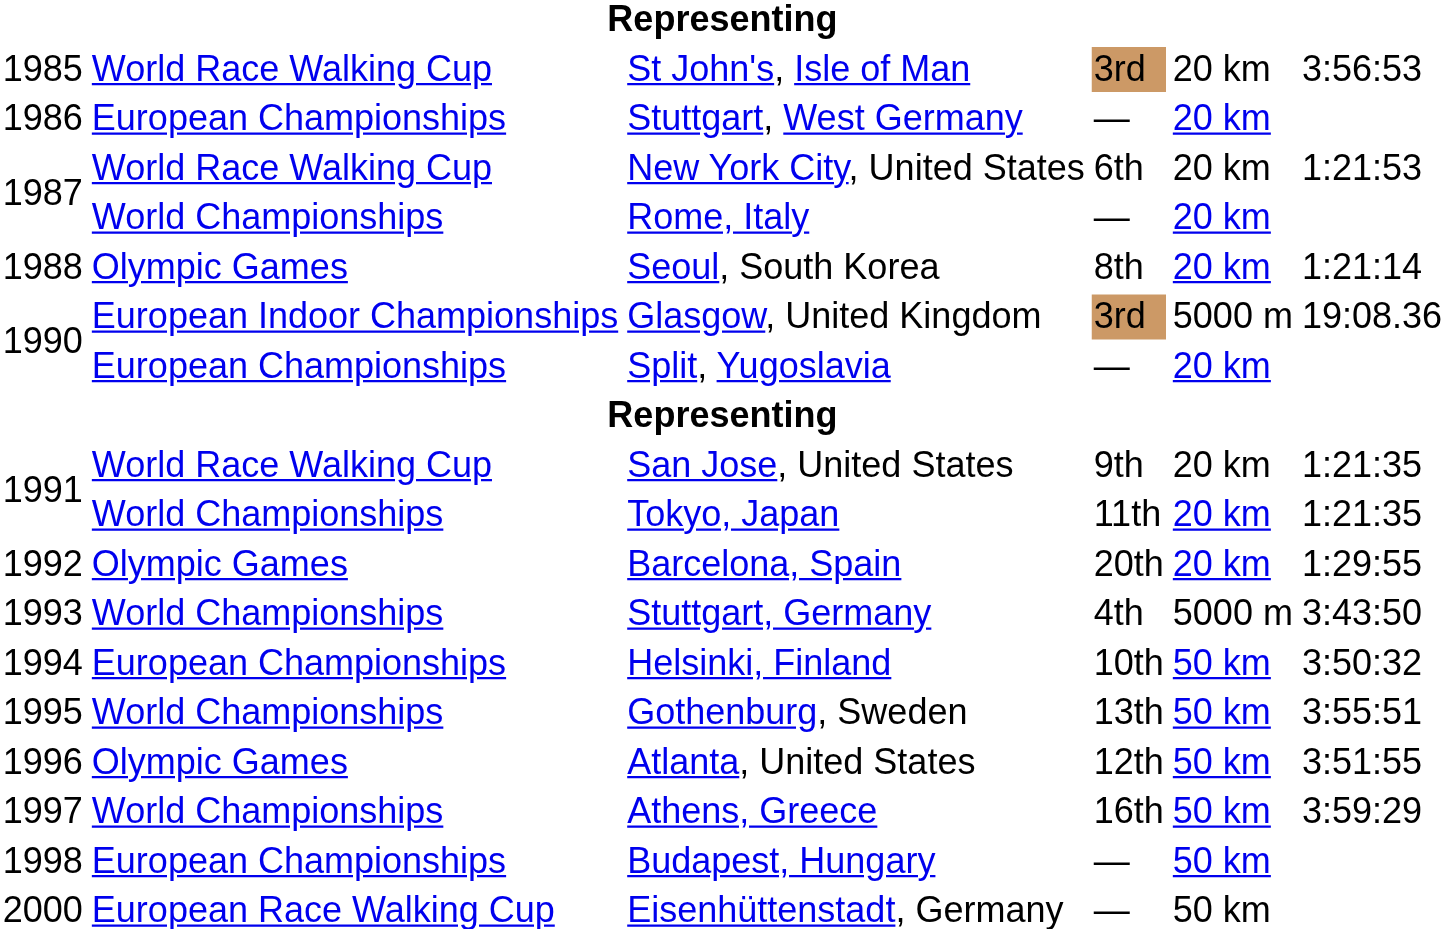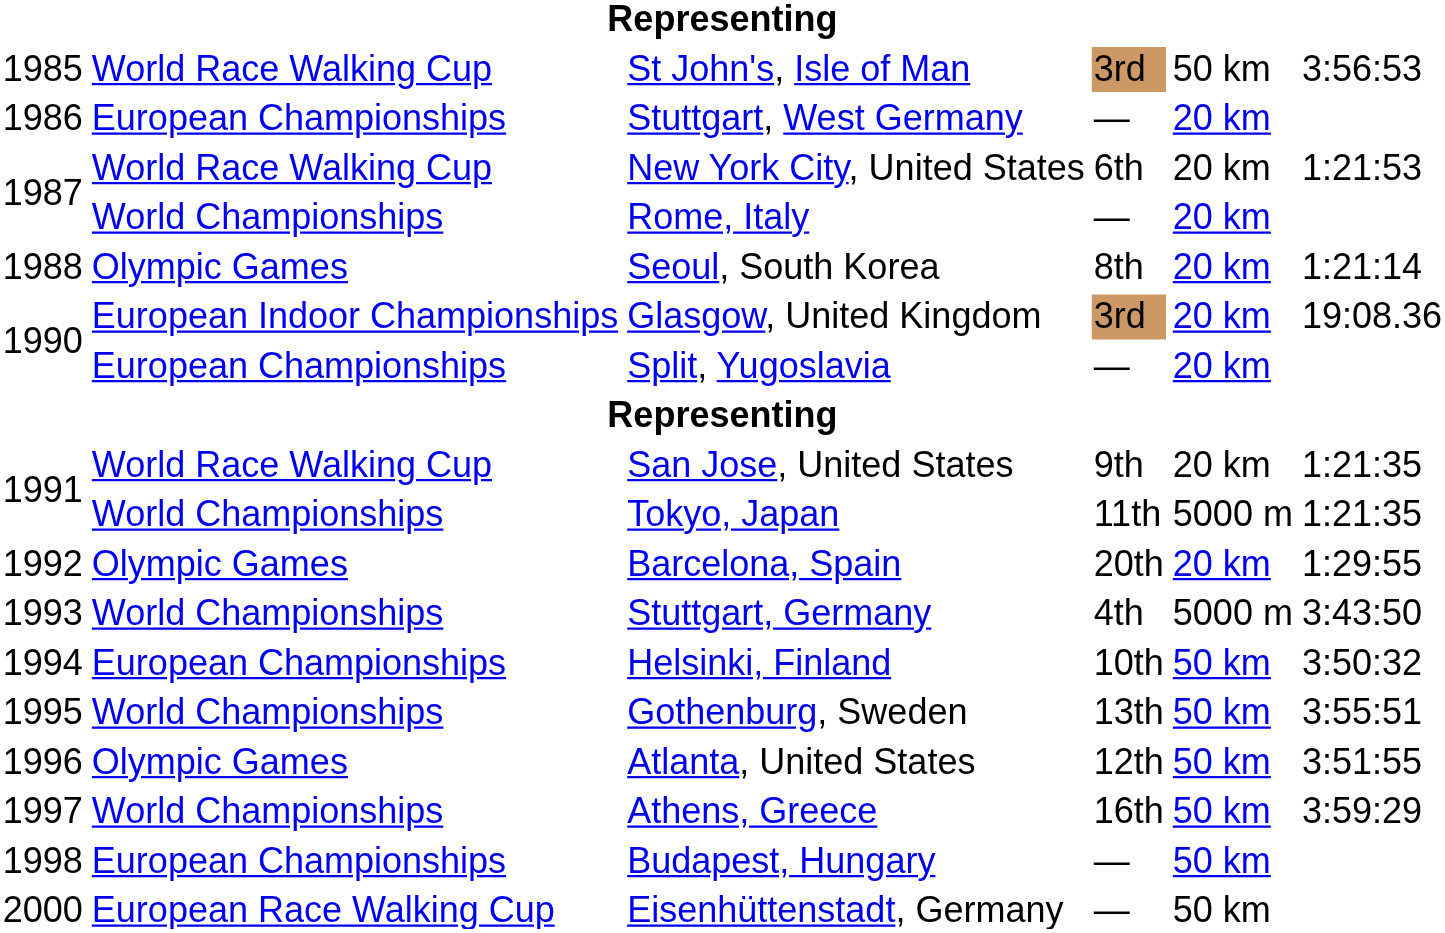 <table>
 <tr>
 <th colspan="6">Representing </th>
 </tr>
 <tr>
 <td>1985</td>
 <td><a href='#'>World Race Walking Cup</a></td>
 <td><a href='#'>St John's</a>, <a href='#'>Isle of Man</a></td>
 <td bgcolor="cc9966">3rd</td>
-<td>20 km</td>
+<td>50 km</td>
 <td>3:56:53</td>
 </tr>
 <tr>
 <td>1986</td>
 <td><a href='#'>European Championships</a></td>
 <td><a href='#'>Stuttgart</a>, <a href='#'>West Germany</a></td>
 <td>—</td>
 <td><a href='#'>20 km</a></td>
 <td></td>
 </tr>
 <tr>
 <td rowspan=2>1987</td>
 <td><a href='#'>World Race Walking Cup</a></td>
 <td><a href='#'>New York City</a>, United States</td>
 <td>6th</td>
 <td>20 km</td>
 <td>1:21:53</td>
 </tr>
 <tr>
 <td><a href='#'>World Championships</a></td>
 <td><a href='#'>Rome, Italy</a></td>
 <td>—</td>
 <td><a href='#'>20 km</a></td>
 <td></td>
 </tr>
 <tr>
 <td>1988</td>
 <td><a href='#'>Olympic Games</a></td>
 <td><a href='#'>Seoul</a>, South Korea</td>
 <td>8th</td>
 <td><a href='#'>20 km</a></td>
 <td>1:21:14</td>
 </tr>
 <tr>
 <td rowspan=2>1990</td>
 <td><a href='#'>European Indoor Championships</a></td>
 <td><a href='#'>Glasgow</a>, United Kingdom</td>
 <td bgcolor="cc9966">3rd</td>
-<td>5000 m</td>
+<td><a href='#'>20 km</a></td>
 <td>19:08.36</td>
 </tr>
 <tr>
 <td><a href='#'>European Championships</a></td>
 <td><a href='#'>Split</a>, <a href='#'>Yugoslavia</a></td>
 <td>—</td>
 <td><a href='#'>20 km</a></td>
 <td></td>
 </tr>
 <tr>
 <th colspan="6">Representing </th>
 </tr>
 <tr>
 <td rowspan=2>1991</td>
 <td><a href='#'>World Race Walking Cup</a></td>
 <td><a href='#'>San Jose</a>, United States</td>
 <td>9th</td>
 <td>20 km</td>
 <td>1:21:35</td>
 </tr>
 <tr>
 <td><a href='#'>World Championships</a></td>
 <td><a href='#'>Tokyo, Japan</a></td>
 <td>11th</td>
-<td><a href='#'>20 km</a></td>
+<td>5000 m</td>
 <td>1:21:35</td>
 </tr>
 <tr>
 <td>1992</td>
 <td><a href='#'>Olympic Games</a></td>
 <td><a href='#'>Barcelona, Spain</a></td>
 <td>20th</td>
 <td><a href='#'>20 km</a></td>
 <td>1:29:55</td>
 </tr>
 <tr>
 <td>1993</td>
 <td><a href='#'>World Championships</a></td>
 <td><a href='#'>Stuttgart, Germany</a></td>
 <td>4th</td>
 <td>5000 m</td>
 <td>3:43:50</td>
 </tr>
 <tr>
 <td>1994</td>
 <td><a href='#'>European Championships</a></td>
 <td><a href='#'>Helsinki, Finland</a></td>
 <td>10th</td>
 <td><a href='#'>50 km</a></td>
 <td>3:50:32</td>
 </tr>
 <tr>
 <td>1995</td>
 <td><a href='#'>World Championships</a></td>
 <td><a href='#'>Gothenburg</a>, Sweden</td>
 <td>13th</td>
 <td><a href='#'>50 km</a></td>
 <td>3:55:51</td>
 </tr>
 <tr>
 <td>1996</td>
 <td><a href='#'>Olympic Games</a></td>
 <td><a href='#'>Atlanta</a>, United States</td>
 <td>12th</td>
 <td><a href='#'>50 km</a></td>
 <td>3:51:55</td>
 </tr>
 <tr>
 <td>1997</td>
 <td><a href='#'>World Championships</a></td>
 <td><a href='#'>Athens, Greece</a></td>
 <td>16th</td>
 <td><a href='#'>50 km</a></td>
 <td>3:59:29</td>
 </tr>
 <tr>
 <td>1998</td>
 <td><a href='#'>European Championships</a></td>
 <td><a href='#'>Budapest, Hungary</a></td>
 <td>—</td>
 <td><a href='#'>50 km</a></td>
 <td></td>
 </tr>
 <tr>
 <td>2000</td>
 <td><a href='#'>European Race Walking Cup</a></td>
 <td><a href='#'>Eisenhüttenstadt</a>, Germany</td>
 <td>—</td>
 <td>50 km</td>
 <td></td>
 </tr>
 </table>
